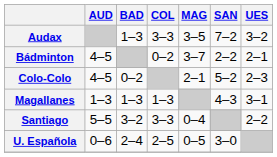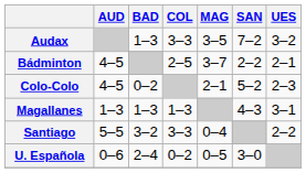 <table class="wikitable" style="text-align:center">
 <tr>
 <th width="90"> </th>
 <th width="30"><small><a href='#'>AUD</a></small></th>
 <th width="30"><small><a href='#'>BAD</a></small></th>
 <th width="30"><small><a href='#'>COL</a></small></th>
 <th width="30"><small><a href='#'>MAG</a></small></th>
 <th width="30"><small><a href='#'>SAN</a></small></th>
 <th width="30"><small><a href='#'>UES</a></small></th>
 </tr>
 <tr>
 <th><small><a href='#'>Audax</a></small></th>
 <td bgcolor="#CCCCCC"></td>
 <td>1–3</td>
 <td>3–3</td>
 <td>3–5</td>
 <td>7–2</td>
 <td>3–2</td>
 </tr>
 <tr>
 <th><small><a href='#'>Bádminton</a></small></th>
 <td>4–5</td>
 <td bgcolor="#CCCCCC"></td>
-<td>0–2</td>
+<td>2–5</td>
 <td>3–7</td>
 <td>2–2</td>
 <td>2–1</td>
 </tr>
 <tr>
 <th><small><a href='#'>Colo-Colo</a></small></th>
 <td>4–5</td>
 <td>0–2</td>
 <td bgcolor="#CCCCCC"></td>
 <td>2–1</td>
 <td>5–2</td>
 <td>2–3</td>
 </tr>
 <tr>
 <th><small><a href='#'>Magallanes</a></small></th>
 <td>1–3</td>
 <td>1–3</td>
 <td>1–3</td>
 <td bgcolor="#CCCCCC"></td>
 <td>4–3</td>
 <td>3–1</td>
 </tr>
 <tr>
 <th><small><a href='#'>Santiago</a></small></th>
 <td>5–5</td>
 <td>3–2</td>
 <td>3–3</td>
 <td>0–4</td>
 <td bgcolor="#CCCCCC"></td>
 <td>2–2</td>
 </tr>
 <tr>
 <th><small><a href='#'>U. Española</a></small></th>
 <td>0–6</td>
 <td>2–4</td>
-<td>2–5</td>
+<td>0–2</td>
 <td>0–5</td>
 <td>3–0</td>
 <td bgcolor="#CCCCCC"></td>
 </tr>
 <tr>
 </tr>
 </table>
